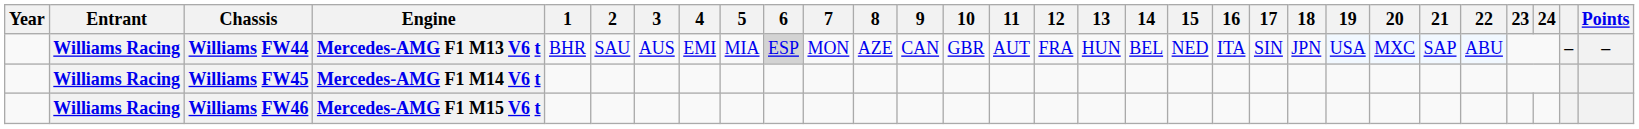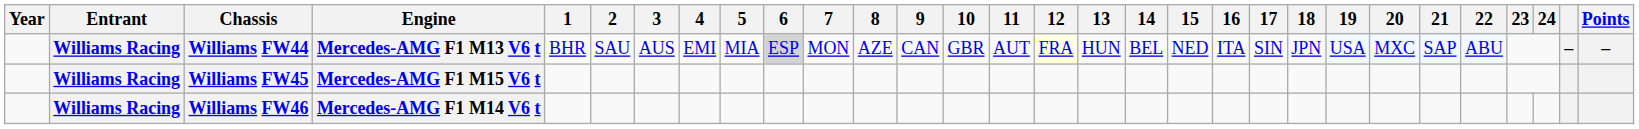 <table class="wikitable" style="text-align:center; font-size:85%">
 <tr>
 <th>Year</th>
 <th>Entrant</th>
 <th>Chassis</th>
 <th>Engine</th>
 <th>1</th>
 <th>2</th>
 <th>3</th>
 <th>4</th>
 <th>5</th>
 <th>6</th>
 <th>7</th>
 <th>8</th>
 <th>9</th>
 <th>10</th>
 <th>11</th>
 <th>12</th>
 <th>13</th>
 <th>14</th>
 <th>15</th>
 <th>16</th>
 <th>17</th>
 <th>18</th>
 <th>19</th>
 <th>20</th>
 <th>21</th>
 <th>22</th>
 <th>23</th>
 <th>24</th>
 <th></th>
 <th><a href='#'>Points</a></th>
 </tr>
 <tr>
 <td id="2022R"></td>
 <th nowrap><a href='#'>Williams Racing</a></th>
 <th nowrap><a href='#'>Williams</a> <a href='#'>FW44</a></th>
 <th nowrap><a href='#'>Mercedes-AMG</a> F1 M13 <a href='#'>V6</a> <a href='#'>t</a></th>
 <td><a href='#'>BHR</a></td>
 <td><a href='#'>SAU</a></td>
 <td><a href='#'>AUS</a></td>
 <td><a href='#'>EMI</a></td>
 <td><a href='#'>MIA</a></td>
 <td style="background: lightgrey;"><a href='#'>ESP</a></td>
 <td><a href='#'>MON</a></td>
 <td><a href='#'>AZE</a></td>
 <td><a href='#'>CAN</a></td>
 <td><a href='#'>GBR</a></td>
 <td><a href='#'>AUT</a></td>
-<td><a href='#'>FRA</a></td>
+<td style="background: lightyellow;"><a href='#'>FRA</a></td>
 <td><a href='#'>HUN</a></td>
 <td><a href='#'>BEL</a></td>
 <td><a href='#'>NED</a></td>
 <td><a href='#'>ITA</a></td>
 <td><a href='#'>SIN</a></td>
 <td><a href='#'>JPN</a></td>
 <td style="background:#F1F8FF;"><a href='#'>USA</a><br></td>
 <td style="background:#F1F8FF;"><a href='#'>MXC</a><br></td>
 <td style="background:#F1F8FF;"><a href='#'>SAP</a><br></td>
 <td style="background:#F1F8FF;"><a href='#'>ABU</a><br></td>
 <td colspan=2></td>
 <th>–</th>
 <th>–</th>
 </tr>
 <tr>
 <td id="2023R"></td>
 <th nowrap><a href='#'>Williams Racing</a></th>
 <th nowrap><a href='#'>Williams</a> <a href='#'>FW45</a></th>
-<th nowrap><a href='#'>Mercedes-AMG</a> F1 M14 <a href='#'>V6</a> <a href='#'>t</a></th>
+<th nowrap><a href='#'>Mercedes-AMG</a> F1 M15 <a href='#'>V6</a> <a href='#'>t</a></th>
 <td></td>
 <td></td>
 <td></td>
 <td></td>
 <td></td>
 <td></td>
 <td></td>
 <td></td>
 <td></td>
 <td></td>
 <td></td>
 <td></td>
 <td></td>
 <td></td>
 <td></td>
 <td></td>
 <td></td>
 <td></td>
 <td></td>
 <td></td>
 <td></td>
 <td></td>
 <td colspan=2></td>
 <th></th>
 <th></th>
 </tr>
 <tr>
 <td id="2024R"></td>
 <th nowrap><a href='#'>Williams Racing</a></th>
 <th nowrap><a href='#'>Williams</a> <a href='#'>FW46</a></th>
-<th nowrap><a href='#'>Mercedes-AMG</a> F1 M15 <a href='#'>V6</a> <a href='#'>t</a></th>
+<th nowrap><a href='#'>Mercedes-AMG</a> F1 M14 <a href='#'>V6</a> <a href='#'>t</a></th>
 <td></td>
 <td></td>
 <td></td>
 <td></td>
 <td></td>
 <td></td>
 <td></td>
 <td></td>
 <td></td>
 <td></td>
 <td></td>
 <td></td>
 <td></td>
 <td></td>
 <td></td>
 <td></td>
 <td></td>
 <td></td>
 <td></td>
 <td></td>
 <td></td>
 <td></td>
 <td></td>
 <td></td>
 <th></th>
 <th></th>
 </tr>
 </table>
